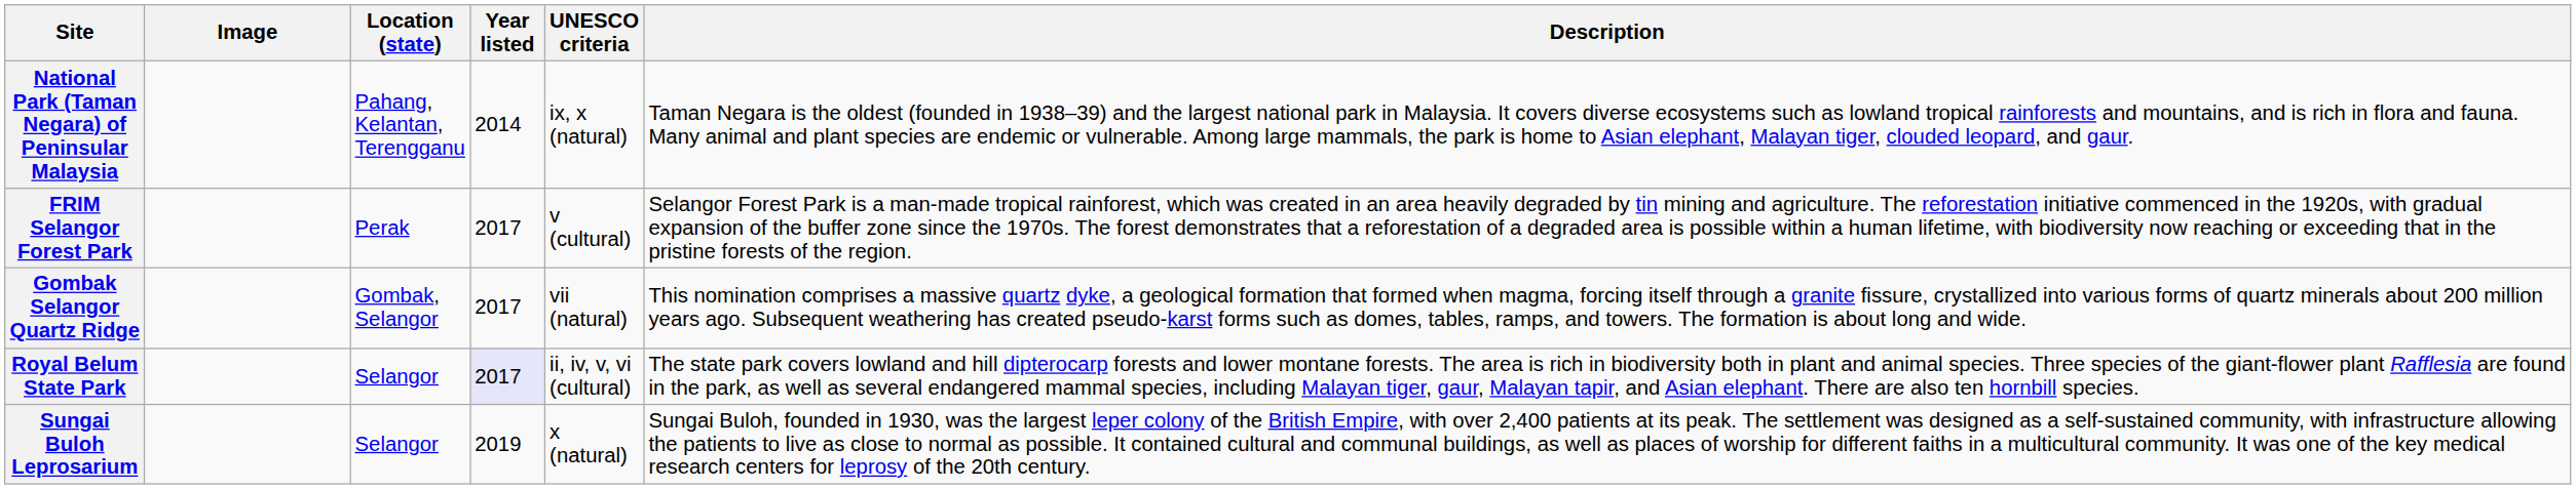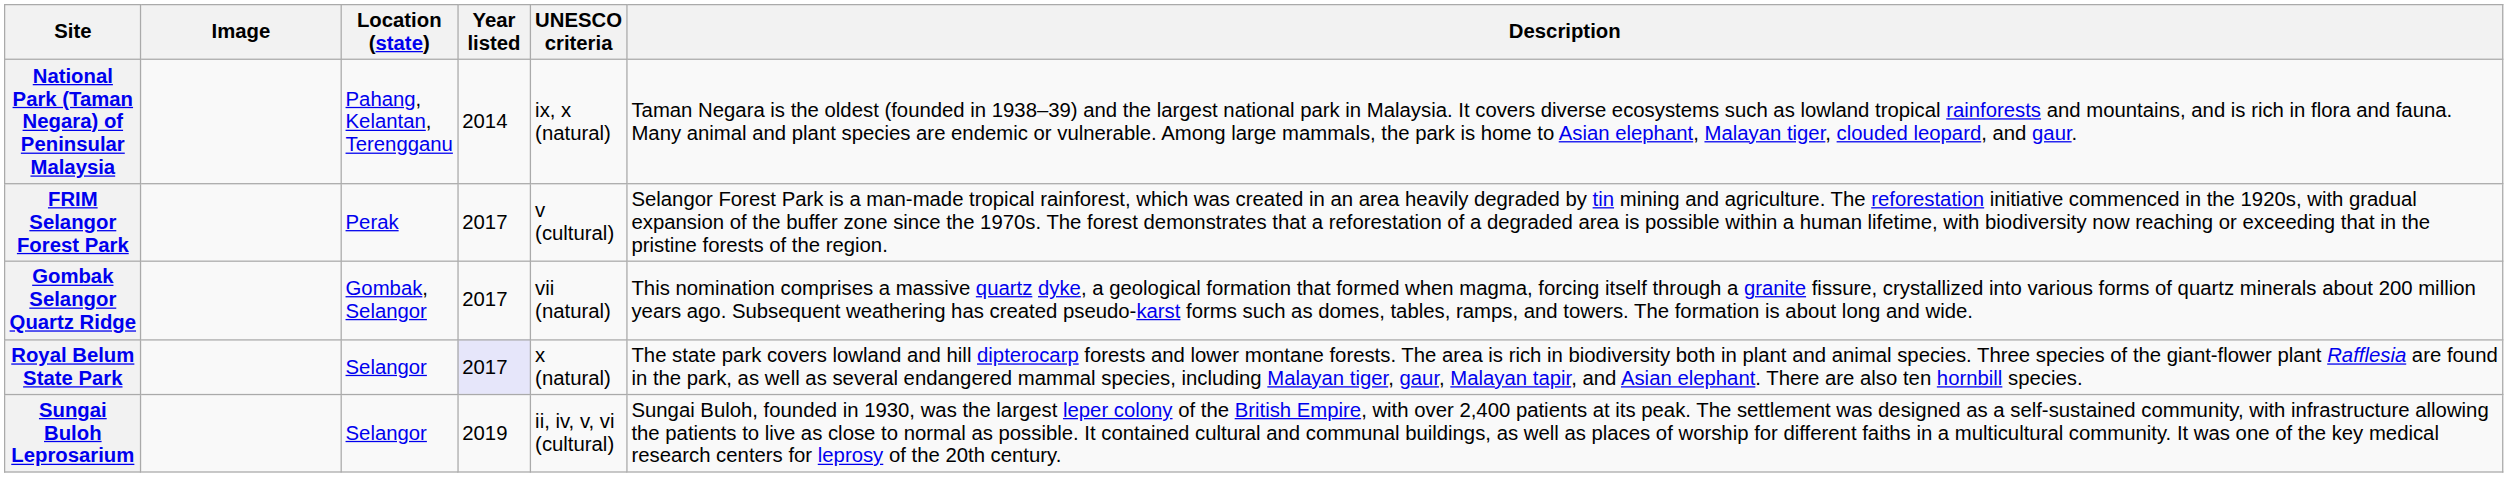 <table class="wikitable sortable plainrowheaders">
 <tr>
 <th style="width:100px;" scope="col">Site</th>
 <th class="unsortable" style="width:150px;" scope="col">Image</th>
 <th style="width:80px;" scope="col">Location (<a href='#'>state</a>)</th>
 <th style="width:50px;" scope="col">Year listed</th>
 <th style="width:60px;" scope="col">UNESCO criteria</th>
 <th scope="col" class="unsortable">Description</th>
 </tr>
 <tr>
 <th scope="row"><a href='#'>National Park (Taman Negara) of Peninsular Malaysia</a></th>
 <td></td>
 <td><a href='#'>Pahang</a>, <a href='#'>Kelantan</a>, <a href='#'>Terengganu</a></td>
 <td>2014</td>
 <td>ix, x (natural)</td>
 <td>Taman Negara is the oldest (founded in 1938–39) and the largest national park in Malaysia. It covers diverse ecosystems such as lowland tropical <a href='#'>rainforests</a> and mountains, and is rich in flora and fauna. Many animal and plant species are endemic or vulnerable. Among large mammals, the park is home to <a href='#'>Asian elephant</a>, <a href='#'>Malayan tiger</a>, <a href='#'>clouded leopard</a>, and <a href='#'>gaur</a>.</td>
 </tr>
 <tr>
 <th scope="row"><a href='#'>FRIM Selangor Forest Park</a></th>
 <td></td>
 <td><a href='#'>Perak</a></td>
 <td>2017</td>
 <td>v (cultural)</td>
 <td>Selangor Forest Park is a man-made tropical rainforest, which was created in an area heavily degraded by <a href='#'>tin</a> mining and agriculture. The <a href='#'>reforestation</a> initiative commenced in the 1920s, with gradual expansion of the buffer zone since the 1970s. The forest demonstrates that a reforestation of a degraded area is possible within a human lifetime, with biodiversity now reaching or exceeding that in the pristine forests of the region.</td>
 </tr>
 <tr>
 <th scope="row"><a href='#'>Gombak Selangor Quartz Ridge</a></th>
 <td></td>
 <td><a href='#'>Gombak</a>, <a href='#'>Selangor</a></td>
 <td>2017</td>
 <td>vii (natural)</td>
 <td>This nomination comprises a massive <a href='#'>quartz</a> <a href='#'>dyke</a>, a geological formation that formed when magma, forcing itself through a <a href='#'>granite</a> fissure, crystallized into various forms of quartz minerals about 200 million years ago. Subsequent weathering has created pseudo-<a href='#'>karst</a> forms such as domes, tables, ramps, and towers. The formation is about  long and  wide.</td>
 </tr>
 <tr>
 <th scope="row"><a href='#'>Royal Belum State Park</a></th>
 <td></td>
 <td><a href='#'>Selangor</a></td>
 <td style="background: lavender;">2017</td>
-<td>ii, iv, v, vi (cultural)</td>
+<td>x (natural)</td>
 <td>The state park covers lowland and hill <a href='#'>dipterocarp</a> forests and lower montane forests. The area is rich in biodiversity both in plant and animal species. Three species of the giant-flower plant <em><a href='#'>Rafflesia</a></em> are found in the park, as well as several endangered mammal species, including <a href='#'>Malayan tiger</a>, <a href='#'>gaur</a>, <a href='#'>Malayan tapir</a>, and <a href='#'>Asian elephant</a>. There are also ten <a href='#'>hornbill</a> species.</td>
 </tr>
 <tr>
 <th scope="row"><a href='#'>Sungai Buloh Leprosarium</a></th>
 <td></td>
 <td><a href='#'>Selangor</a></td>
 <td>2019</td>
-<td>x (natural)</td>
+<td>ii, iv, v, vi (cultural)</td>
 <td>Sungai Buloh, founded in 1930, was the largest <a href='#'>leper colony</a> of the <a href='#'>British Empire</a>, with over 2,400 patients at its peak. The settlement was designed as a self-sustained community, with infrastructure allowing the patients to live as close to normal as possible. It contained cultural and communal buildings, as well as places of worship for different faiths in a multicultural community. It was one of the key medical research centers for <a href='#'>leprosy</a> of the 20th century.</td>
 </tr>
 </table>
